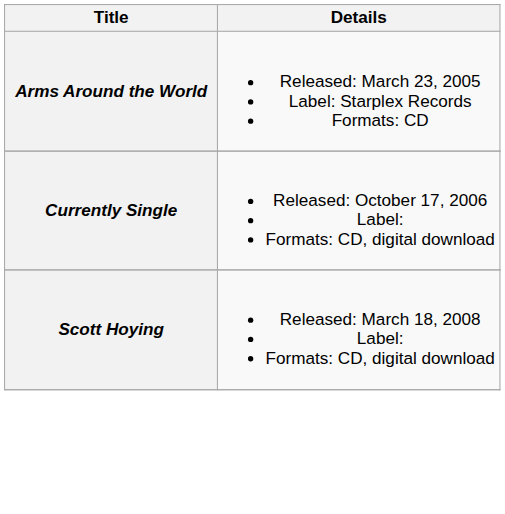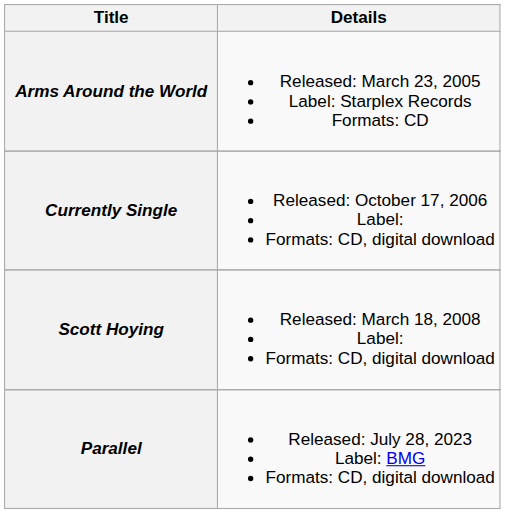 <table class="wikitable plainrowheaders" style="text-align:center;" border="1">
 <tr>
 <th scope="col" style="width:12em;">Title</th>
 <th scope="col" style="width:16em;">Details</th>
 </tr>
 <tr>
 <th scope="row"><em>Arms Around the World</em></th>
 <td><br><ul><li>Released: March 23, 2005</li><li>Label: Starplex Records</li><li>Formats: CD</li></ul></td>
 </tr>
 <tr>
 </tr>
 <tr>
 <th scope="row"><em>Currently Single</em></th>
 <td><br><ul><li>Released: October 17, 2006</li><li>Label:</li><li>Formats: CD, digital download</li></ul></td>
 </tr>
 <tr>
 </tr>
 <tr>
 <th scope="row"><em>Scott Hoying</em></th>
 <td><br><ul><li>Released: March 18, 2008</li><li>Label:</li><li>Formats: CD, digital download</li></ul></td>
 </tr>
 <tr>
 </tr>
+<tr>
+<th scope="row"><em>Parallel</em></th>
+<td><br><ul><li>Released: July 28, 2023</li><li>Label: <a href='#'>BMG</a></li><li>Formats: CD, digital download</li></ul></td>
+</tr>
 </table>
